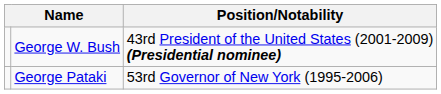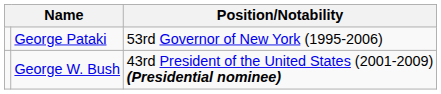 <table class="wikitable">
 <tr>
 <th colspan="2">Name</th>
 <th>Position/Notability</th>
 </tr>
 <tr>
 <td></td>
+<td><a href='#'>George Pataki</a></td>
+<td>53rd <a href='#'>Governor of New York</a> (1995-2006)</td>
+</tr>
+<tr>
+<td></td>
 <td><a href='#'>George W. Bush</a></td>
 <td>43rd <a href='#'>President of the United States</a> (2001-2009)<br><strong><em>(Presidential nominee)</em></strong></td>
 </tr>
-<tr>
-<td></td>
-<td><a href='#'>George Pataki</a></td>
-<td>53rd <a href='#'>Governor of New York</a> (1995-2006)</td>
-</tr>
 </table>
